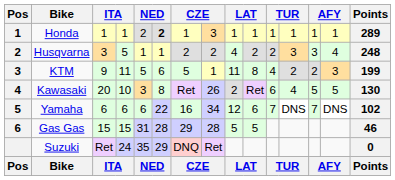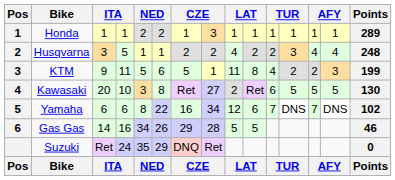 <table class="wikitable" style="font-size: 80%; text-align:center">
 <tr valign="top">
 <th valign="middle">Pos</th>
 <th valign="middle">Bike</th>
 <th colspan=2><a href='#'>ITA</a><br></th>
 <th colspan=2><a href='#'>NED</a><br></th>
 <th colspan=2><a href='#'>CZE</a><br></th>
 <th colspan=2><a href='#'>LAT</a><br></th>
 <th colspan=2><a href='#'>TUR</a><br></th>
 <th colspan=2><a href='#'>AFY</a><br></th>
 <th valign="middle">Points</th>
 </tr>
 <tr>
 <th>1</th>
 <td><a href='#'>Honda</a></td>
 <td style="background:#ffffbf;">1</td>
 <td style="background:#ffffbf;">1</td>
 <td style="background:#dfdfdf;">2</td>
-<td style="background:#dfdfdf;"><strong>2</strong></td>
+<td style="background:#dfdfdf;">2</td>
 <td style="background:#ffffbf;">1</td>
 <td style="background:#ffdf9f;">3</td>
 <td style="background:#ffffbf;">1</td>
 <td style="background:#ffffbf;">1</td>
 <td style="background:#ffffbf;">1</td>
 <td style="background:#ffffbf;">1</td>
 <td style="background:#ffffbf;">1</td>
 <td style="background:#ffffbf;">1</td>
 <th>289</th>
 </tr>
 <tr>
 <th>2</th>
 <td><a href='#'>Husqvarna</a></td>
 <td style="background:#ffdf9f;">3</td>
 <td style="background:#dfffdf;">5</td>
 <td style="background:#ffffbf;">1</td>
 <td style="background:#ffffbf;">1</td>
 <td style="background:#dfdfdf;">2</td>
 <td style="background:#dfdfdf;">2</td>
 <td style="background:#dfffdf;">4</td>
 <td style="background:#dfdfdf;">2</td>
 <td style="background:#dfdfdf;">2</td>
 <td style="background:#ffdf9f;">3</td>
-<td style="background:#dfffdf;">3</td>
+<td style="background:#dfffdf;">4</td>
 <td style="background:#dfffdf;">4</td>
 <th>248</th>
 </tr>
 <tr>
 <th>3</th>
 <td><a href='#'>KTM</a></td>
 <td style="background:#dfffdf;">9</td>
 <td style="background:#dfffdf;">11</td>
 <td style="background:#dfffdf;">5</td>
 <td style="background:#dfffdf;">6</td>
 <td style="background:#dfffdf;">5</td>
 <td style="background:#ffffbf;">1</td>
 <td style="background:#dfffdf;">11</td>
 <td style="background:#dfffdf;">8</td>
 <td style="background:#dfffdf;">4</td>
 <td style="background:#dfdfdf;">2</td>
 <td style="background:#dfdfdf;">2</td>
 <td style="background:#ffdf9f;">3</td>
 <th>199</th>
 </tr>
 <tr>
 <th>4</th>
 <td><a href='#'>Kawasaki</a></td>
 <td style="background:#dfffdf;">20</td>
 <td style="background:#dfffdf;">10</td>
 <td style="background:#ffdf9f;">3</td>
 <td style="background:#dfffdf;">8</td>
 <td style="background:#efcfff;">Ret</td>
-<td style="background:#cfcfff;">26</td>
+<td style="background:#cfcfff;">27</td>
 <td style="background:#dfdfdf;">2</td>
 <td style="background:#efcfff;">Ret</td>
 <td style="background:#dfffdf;">6</td>
-<td style="background:#dfffdf;">4</td>
+<td style="background:#dfffdf;">5</td>
 <td style="background:#dfffdf;">5</td>
 <td style="background:#dfffdf;">5</td>
 <th>130</th>
 </tr>
 <tr>
 <th>5</th>
 <td><a href='#'>Yamaha</a></td>
 <td style="background:#dfffdf;">6</td>
 <td style="background:#dfffdf;">6</td>
-<td style="background:#dfffdf;">6</td>
+<td style="background:#dfffdf;">8</td>
 <td style="background:#cfcfff;">22</td>
 <td style="background:#dfffdf;">16</td>
 <td style="background:#cfcfff;">34</td>
 <td style="background:#dfffdf;">12</td>
 <td style="background:#dfffdf;">6</td>
 <td style="background:#dfffdf;">7</td>
 <td style="background:#ffffff;">DNS</td>
 <td style="background:#dfffdf;">7</td>
 <td style="background:#ffffff;">DNS</td>
 <th>102</th>
 </tr>
 <tr>
 <th>6</th>
 <td><a href='#'>Gas Gas</a></td>
-<td style="background:#dfffdf;">15</td>
-<td style="background:#dfffdf;">15</td>
-<td style="background:#cfcfff;">31</td>
-<td style="background:#cfcfff;">28</td>
+<td style="background:#dfffdf;">14</td>
+<td style="background:#dfffdf;">16</td>
+<td style="background:#cfcfff;">34</td>
+<td style="background:#cfcfff;">26</td>
 <td style="background:#cfcfff;">29</td>
 <td style="background:#cfcfff;">28</td>
 <td style="background:#dfffdf;">5</td>
 <td style="background:#dfffdf;">5</td>
 <td></td>
 <td></td>
 <td></td>
 <td></td>
 <th>46</th>
 </tr>
 <tr>
 <th></th>
 <td><a href='#'>Suzuki</a></td>
 <td style="background:#efcfff;">Ret</td>
 <td style="background:#cfcfff;">24</td>
 <td style="background:#cfcfff;">35</td>
 <td style="background:#cfcfff;">29</td>
 <td style="background:#ffcfcf;">DNQ</td>
 <td style="background:#efcfff;">Ret</td>
 <td></td>
 <td></td>
 <td></td>
 <td></td>
 <td></td>
 <td></td>
 <th>0</th>
 </tr>
 <tr valign="top">
 <th valign="middle">Pos</th>
 <th valign="middle">Bike</th>
 <th colspan=2><a href='#'>ITA</a><br></th>
 <th colspan=2><a href='#'>NED</a><br></th>
 <th colspan=2><a href='#'>CZE</a><br></th>
 <th colspan=2><a href='#'>LAT</a><br></th>
 <th colspan=2><a href='#'>TUR</a><br></th>
 <th colspan=2><a href='#'>AFY</a><br></th>
 <th valign="middle">Points</th>
 </tr>
 </table>
